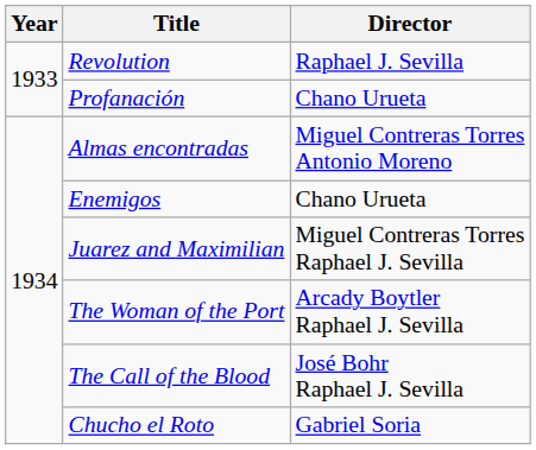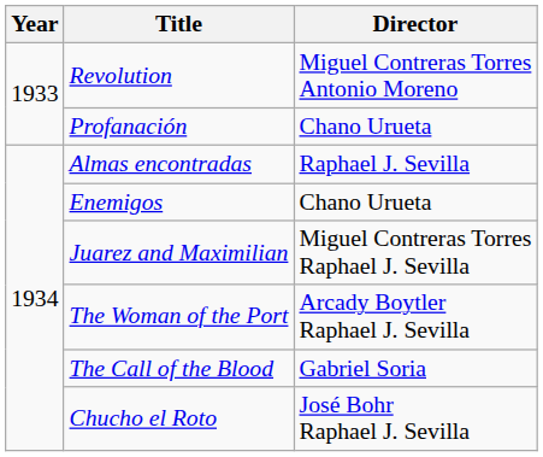 <table class="wikitable">
 <tr>
 <th>Year</th>
 <th>Title</th>
 <th>Director</th>
 </tr>
 <tr>
 <td rowspan=2>1933</td>
 <td><em><a href='#'>Revolution</a></em></td>
-<td><a href='#'>Raphael J. Sevilla</a></td>
+<td><a href='#'>Miguel Contreras Torres</a><br><a href='#'>Antonio Moreno</a></td>
 </tr>
 <tr>
 <td><em><a href='#'>Profanación</a></em></td>
 <td><a href='#'>Chano Urueta</a></td>
 </tr>
 <tr>
 <td rowspan=6>1934</td>
 <td><em><a href='#'>Almas encontradas</a></em></td>
-<td><a href='#'>Miguel Contreras Torres</a><br><a href='#'>Antonio Moreno</a></td>
+<td><a href='#'>Raphael J. Sevilla</a></td>
 </tr>
 <tr>
 <td><em><a href='#'>Enemigos</a></em></td>
 <td>Chano Urueta</td>
 </tr>
 <tr>
 <td><em><a href='#'>Juarez and Maximilian</a></em></td>
 <td>Miguel Contreras Torres<br>Raphael J. Sevilla</td>
 </tr>
 <tr>
 <td><em><a href='#'>The Woman of the Port</a></em></td>
 <td><a href='#'>Arcady Boytler</a><br>Raphael J. Sevilla</td>
 </tr>
 <tr>
 <td><em><a href='#'>The Call of the Blood</a></em></td>
-<td><a href='#'>José Bohr</a><br>Raphael J. Sevilla</td>
+<td><a href='#'>Gabriel Soria</a></td>
 </tr>
 <tr>
 <td><em><a href='#'>Chucho el Roto</a></em></td>
-<td><a href='#'>Gabriel Soria</a></td>
+<td><a href='#'>José Bohr</a><br>Raphael J. Sevilla</td>
 </tr>
 </table>
